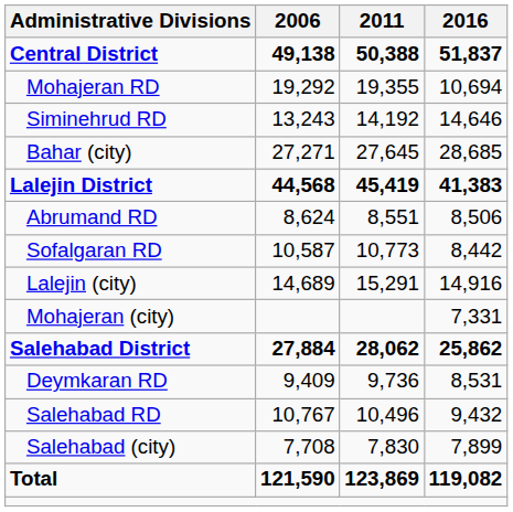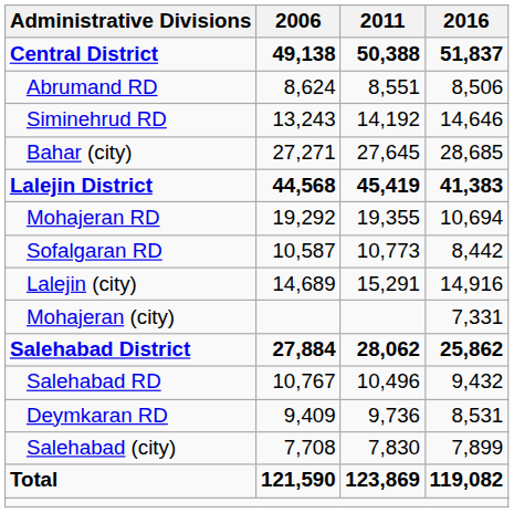 <table class="wikitable">
 <tr>
 <th>Administrative Divisions</th>
 <th>2006</th>
 <th>2011</th>
 <th>2016</th>
 </tr>
 <tr>
 <td><strong><a href='#'>Central District</a></strong></td>
 <td style="text-align: right;"><strong>49,138</strong></td>
 <td style="text-align: right;"><strong>50,388</strong></td>
 <td style="text-align: right;"><strong>51,837</strong></td>
 </tr>
 <tr>
-<td style="padding-left: 1em;"><a href='#'>Mohajeran RD</a></td>
-<td style="text-align: right;">19,292</td>
-<td style="text-align: right;">19,355</td>
-<td style="text-align: right;">10,694</td>
+<td style="padding-left: 1em;"><a href='#'>Abrumand RD</a></td>
+<td style="text-align: right;">8,624</td>
+<td style="text-align: right;">8,551</td>
+<td style="text-align: right;">8,506</td>
 </tr>
 <tr>
 <td style="padding-left: 1em;"><a href='#'>Siminehrud RD</a></td>
 <td style="text-align: right;">13,243</td>
 <td style="text-align: right;">14,192</td>
 <td style="text-align: right;">14,646</td>
 </tr>
 <tr>
 <td style="padding-left: 1em;"><a href='#'>Bahar</a> (city)</td>
 <td style="text-align: right;">27,271</td>
 <td style="text-align: right;">27,645</td>
 <td style="text-align: right;">28,685</td>
 </tr>
 <tr>
 <td><strong><a href='#'>Lalejin District</a></strong></td>
 <td style="text-align: right;"><strong>44,568</strong></td>
 <td style="text-align: right;"><strong>45,419</strong></td>
 <td style="text-align: right;"><strong>41,383</strong></td>
 </tr>
 <tr>
-<td style="padding-left: 1em;"><a href='#'>Abrumand RD</a></td>
-<td style="text-align: right;">8,624</td>
-<td style="text-align: right;">8,551</td>
-<td style="text-align: right;">8,506</td>
+<td style="padding-left: 1em;"><a href='#'>Mohajeran RD</a></td>
+<td style="text-align: right;">19,292</td>
+<td style="text-align: right;">19,355</td>
+<td style="text-align: right;">10,694</td>
 </tr>
 <tr>
 <td style="padding-left: 1em;"><a href='#'>Sofalgaran RD</a></td>
 <td style="text-align: right;">10,587</td>
 <td style="text-align: right;">10,773</td>
 <td style="text-align: right;">8,442</td>
 </tr>
 <tr>
 <td style="padding-left: 1em;"><a href='#'>Lalejin</a> (city)</td>
 <td style="text-align: right;">14,689</td>
 <td style="text-align: right;">15,291</td>
 <td style="text-align: right;">14,916</td>
 </tr>
 <tr>
 <td style="padding-left: 1em;"><a href='#'>Mohajeran</a> (city)</td>
 <td style="text-align: right;"></td>
 <td style="text-align: right;"></td>
 <td style="text-align: right;">7,331</td>
 </tr>
 <tr>
 <td><strong><a href='#'>Salehabad District</a></strong></td>
 <td style="text-align: right;"><strong>27,884</strong></td>
 <td style="text-align: right;"><strong>28,062</strong></td>
 <td style="text-align: right;"><strong>25,862</strong></td>
 </tr>
 <tr>
+<td style="padding-left: 1em;"><a href='#'>Salehabad RD</a></td>
+<td style="text-align: right;">10,767</td>
+<td style="text-align: right;">10,496</td>
+<td style="text-align: right;">9,432</td>
+</tr>
+<tr>
 <td style="padding-left: 1em;"><a href='#'>Deymkaran RD</a></td>
 <td style="text-align: right;">9,409</td>
 <td style="text-align: right;">9,736</td>
 <td style="text-align: right;">8,531</td>
-</tr>
-<tr>
-<td style="padding-left: 1em;"><a href='#'>Salehabad RD</a></td>
-<td style="text-align: right;">10,767</td>
-<td style="text-align: right;">10,496</td>
-<td style="text-align: right;">9,432</td>
 </tr>
 <tr>
 <td style="padding-left: 1em;"><a href='#'>Salehabad</a> (city)</td>
 <td style="text-align: right;">7,708</td>
 <td style="text-align: right;">7,830</td>
 <td style="text-align: right;">7,899</td>
 </tr>
 <tr>
 <td><strong>Total</strong></td>
 <td style="text-align: right;"><strong>121,590</strong></td>
 <td style="text-align: right;"><strong>123,869</strong></td>
 <td style="text-align: right;"><strong>119,082</strong></td>
 </tr>
 <tr>
 <td colspan=4></td>
 </tr>
 </table>
